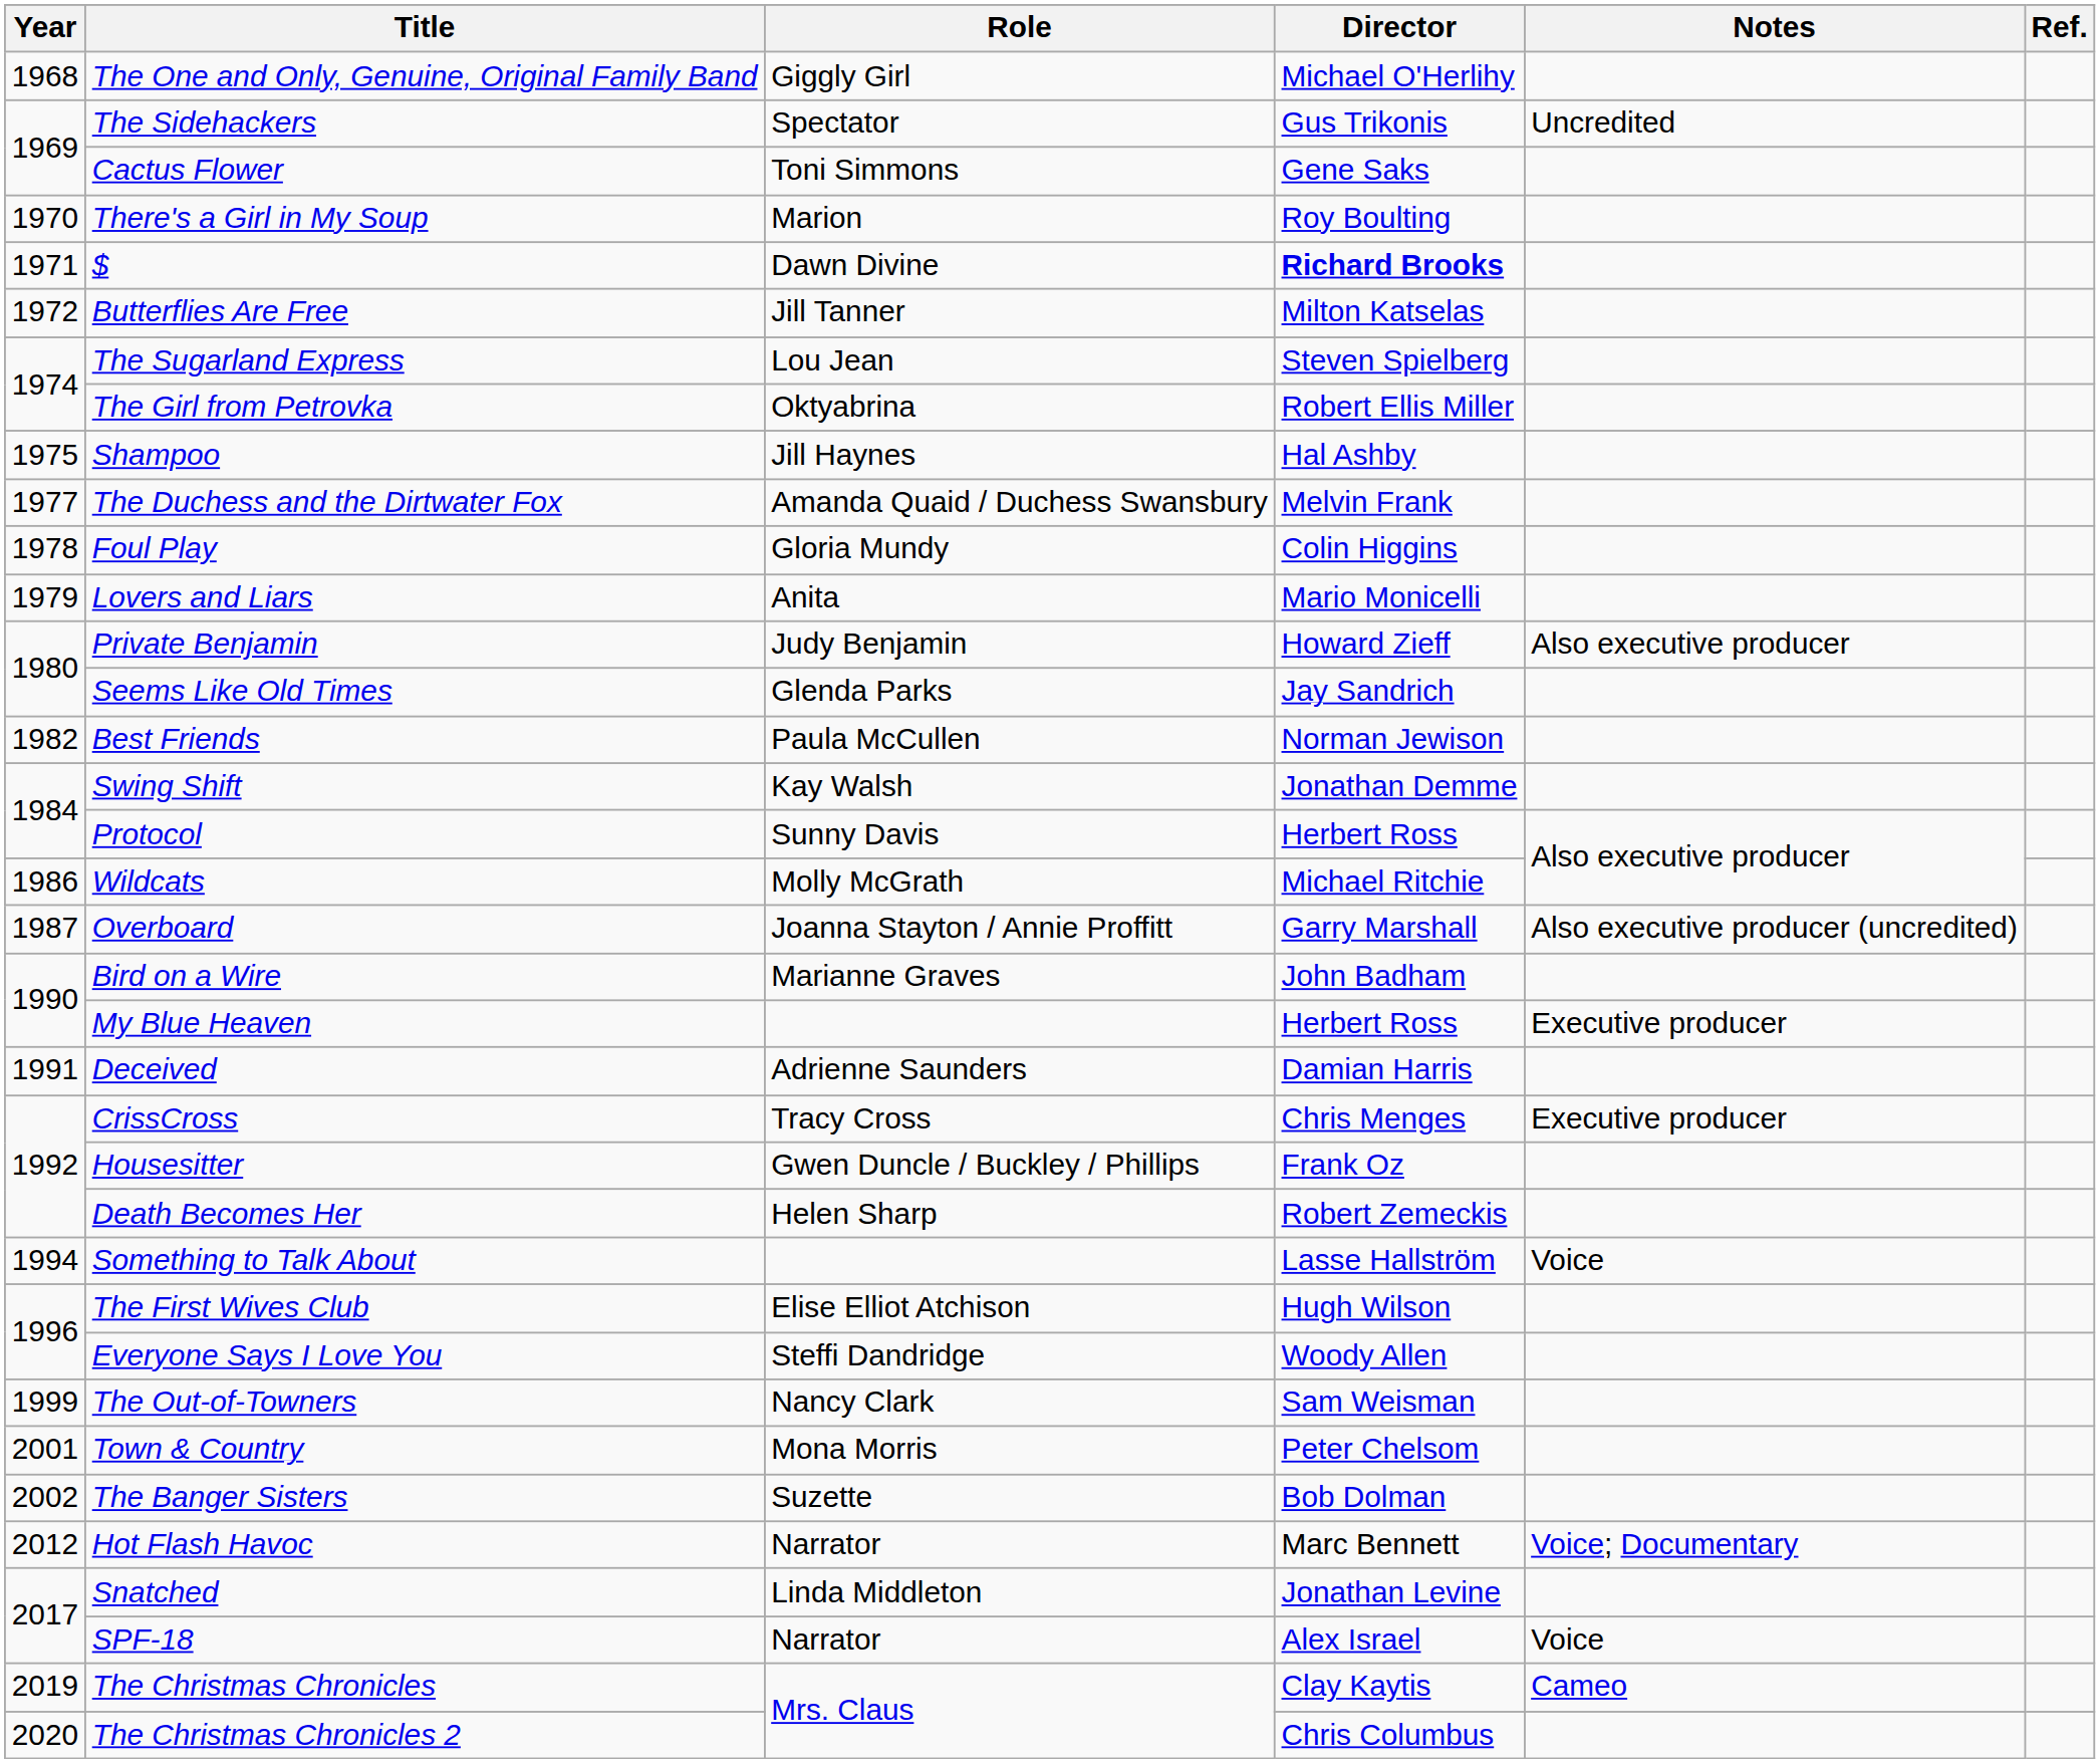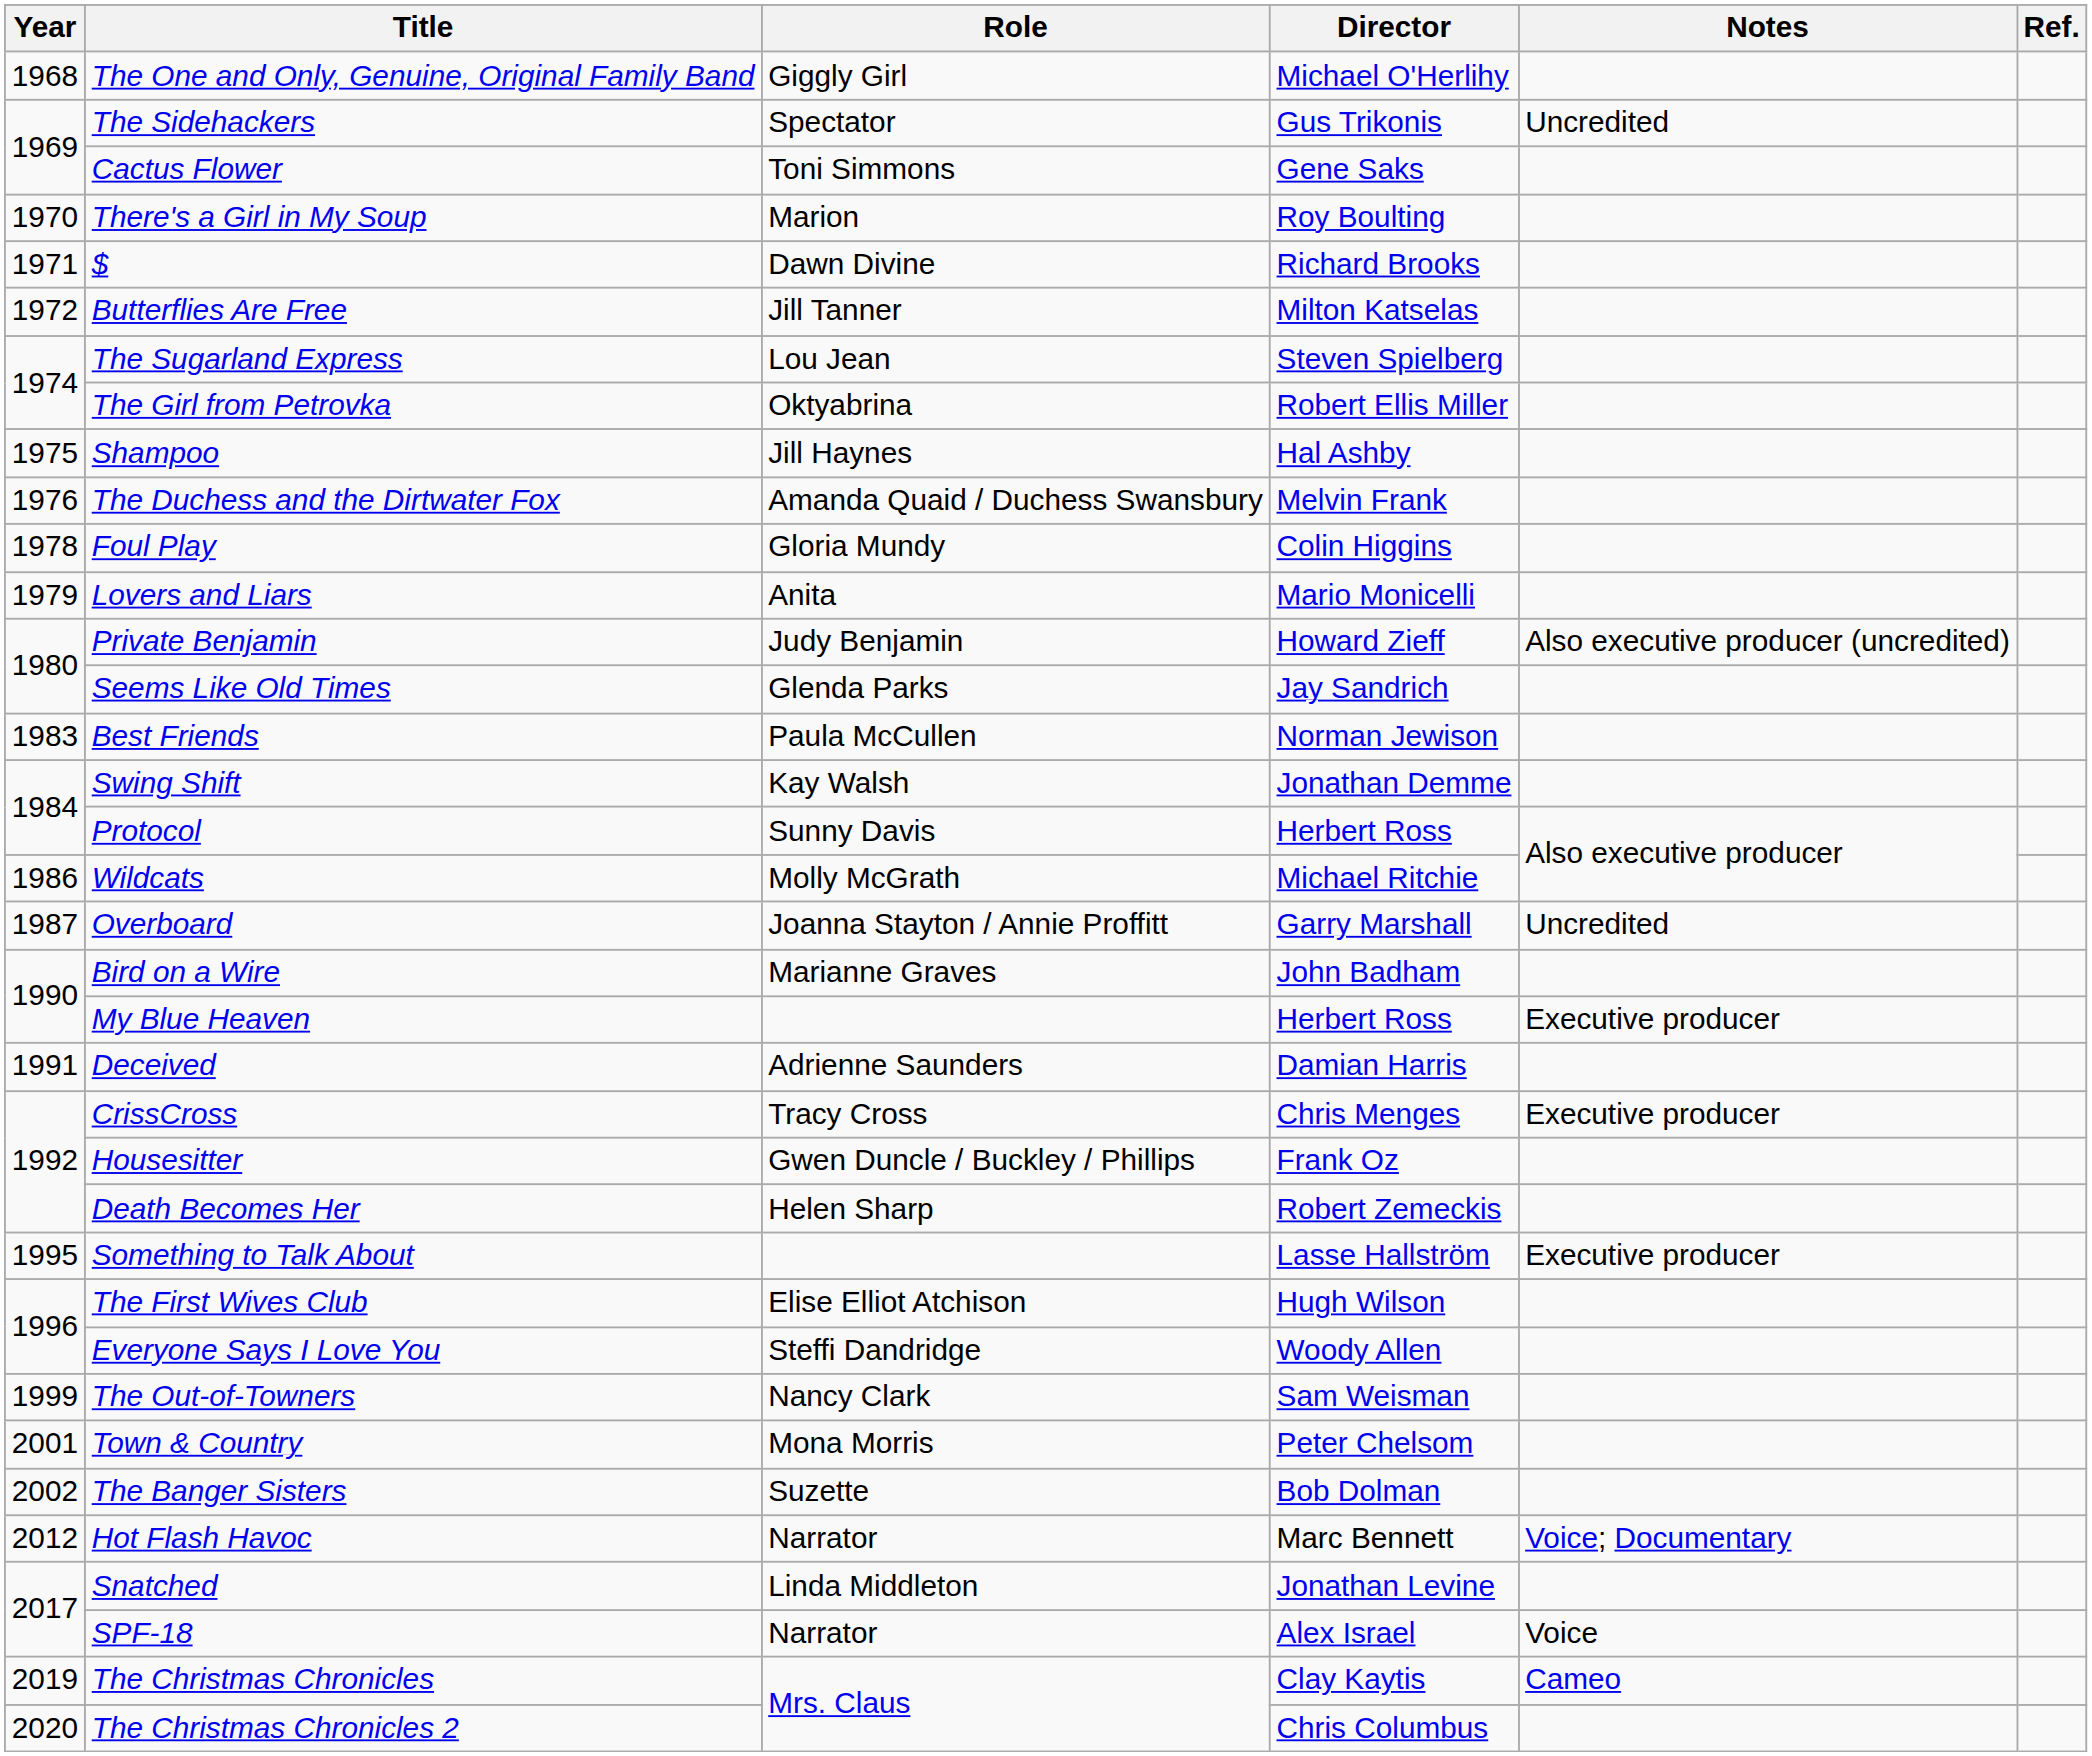 <table class="wikitable sortable">
 <tr>
 <th>Year</th>
 <th>Title</th>
 <th>Role</th>
 <th>Director</th>
 <th class="unsortable">Notes</th>
 <th class="unsortable">Ref.</th>
 </tr>
 <tr>
 <td>1968</td>
 <td><em><a href='#'>The One and Only, Genuine, Original Family Band</a></em></td>
 <td>Giggly Girl</td>
 <td><a href='#'>Michael O'Herlihy</a></td>
 <td></td>
 <td></td>
 </tr>
 <tr>
 <td rowspan="2">1969</td>
 <td><em><a href='#'>The Sidehackers</a></em></td>
 <td>Spectator</td>
 <td><a href='#'>Gus Trikonis</a></td>
 <td>Uncredited</td>
 <td></td>
 </tr>
 <tr>
 <td><em><a href='#'>Cactus Flower</a></em></td>
 <td>Toni Simmons</td>
 <td><a href='#'>Gene Saks</a></td>
 <td></td>
 <td></td>
 </tr>
 <tr>
 <td>1970</td>
 <td><em><a href='#'>There's a Girl in My Soup</a></em></td>
 <td>Marion</td>
 <td><a href='#'>Roy Boulting</a></td>
 <td></td>
 <td></td>
 </tr>
 <tr>
 <td>1971</td>
 <td><em><a href='#'>$</a></em></td>
 <td>Dawn Divine</td>
-<td><strong><a href='#'>Richard Brooks</a></strong></td>
+<td><a href='#'>Richard Brooks</a></td>
 <td></td>
 <td></td>
 </tr>
 <tr>
 <td>1972</td>
 <td><em><a href='#'>Butterflies Are Free</a></em></td>
 <td>Jill Tanner</td>
 <td><a href='#'>Milton Katselas</a></td>
 <td></td>
 <td></td>
 </tr>
 <tr>
 <td rowspan="2">1974</td>
 <td><em><a href='#'>The Sugarland Express</a></em></td>
 <td>Lou Jean</td>
 <td><a href='#'>Steven Spielberg</a></td>
 <td></td>
 <td></td>
 </tr>
 <tr>
 <td><em><a href='#'>The Girl from Petrovka</a></em></td>
 <td>Oktyabrina</td>
 <td><a href='#'>Robert Ellis Miller</a></td>
 <td></td>
 <td></td>
 </tr>
 <tr>
 <td>1975</td>
 <td><em><a href='#'>Shampoo</a></em></td>
 <td>Jill Haynes</td>
 <td><a href='#'>Hal Ashby</a></td>
 <td></td>
 <td></td>
 </tr>
 <tr>
-<td>1977</td>
+<td>1976</td>
 <td><em><a href='#'>The Duchess and the Dirtwater Fox</a></em></td>
 <td>Amanda Quaid / Duchess Swansbury</td>
 <td><a href='#'>Melvin Frank</a></td>
 <td></td>
 <td></td>
 </tr>
 <tr>
 <td>1978</td>
 <td><em><a href='#'>Foul Play</a></em></td>
 <td>Gloria Mundy</td>
 <td><a href='#'>Colin Higgins</a></td>
 <td></td>
 <td></td>
 </tr>
 <tr>
 <td>1979</td>
 <td><em><a href='#'>Lovers and Liars</a></em></td>
 <td>Anita</td>
 <td><a href='#'>Mario Monicelli</a></td>
 <td></td>
 <td></td>
 </tr>
 <tr>
 <td rowspan="2">1980</td>
 <td><em><a href='#'>Private Benjamin</a></em></td>
 <td>Judy Benjamin</td>
 <td><a href='#'>Howard Zieff</a></td>
-<td>Also executive producer</td>
+<td>Also executive producer (uncredited)</td>
 <td></td>
 </tr>
 <tr>
 <td><em><a href='#'>Seems Like Old Times</a></em></td>
 <td>Glenda Parks</td>
 <td><a href='#'>Jay Sandrich</a></td>
 <td></td>
 <td></td>
 </tr>
 <tr>
-<td>1982</td>
+<td>1983</td>
 <td><em><a href='#'>Best Friends</a></em></td>
 <td>Paula McCullen</td>
 <td><a href='#'>Norman Jewison</a></td>
 <td></td>
 <td></td>
 </tr>
 <tr>
 <td rowspan="2">1984</td>
 <td><em><a href='#'>Swing Shift</a></em></td>
 <td>Kay Walsh</td>
 <td><a href='#'>Jonathan Demme</a></td>
 <td></td>
 <td></td>
 </tr>
 <tr>
 <td><em><a href='#'>Protocol</a></em></td>
 <td>Sunny Davis</td>
 <td><a href='#'>Herbert Ross</a></td>
 <td rowspan="2">Also executive producer</td>
 <td></td>
 </tr>
 <tr>
 <td>1986</td>
 <td><em><a href='#'>Wildcats</a></em></td>
 <td>Molly McGrath</td>
 <td><a href='#'>Michael Ritchie</a></td>
 <td></td>
 </tr>
 <tr>
 <td>1987</td>
 <td><em><a href='#'>Overboard</a></em></td>
 <td>Joanna Stayton / Annie Proffitt</td>
 <td><a href='#'>Garry Marshall</a></td>
-<td>Also executive producer (uncredited)</td>
+<td>Uncredited</td>
 <td></td>
 </tr>
 <tr>
 <td rowspan=2>1990</td>
 <td><em><a href='#'>Bird on a Wire</a></em></td>
 <td>Marianne Graves</td>
 <td><a href='#'>John Badham</a></td>
 <td></td>
 <td></td>
 </tr>
 <tr>
 <td><em><a href='#'>My Blue Heaven</a></em></td>
 <td></td>
 <td><a href='#'>Herbert Ross</a></td>
 <td>Executive producer</td>
 <td></td>
 </tr>
 <tr>
 <td>1991</td>
 <td><em><a href='#'>Deceived</a></em></td>
 <td>Adrienne Saunders</td>
 <td><a href='#'>Damian Harris</a></td>
 <td></td>
 <td></td>
 </tr>
 <tr>
 <td rowspan="3">1992</td>
 <td><em><a href='#'>CrissCross</a></em></td>
 <td>Tracy Cross</td>
 <td><a href='#'>Chris Menges</a></td>
 <td>Executive producer</td>
 <td></td>
 </tr>
 <tr>
 <td><em><a href='#'>Housesitter</a></em></td>
 <td>Gwen Duncle / Buckley / Phillips</td>
 <td><a href='#'>Frank Oz</a></td>
 <td></td>
 <td></td>
 </tr>
 <tr>
 <td><em><a href='#'>Death Becomes Her</a></em></td>
 <td>Helen Sharp</td>
 <td><a href='#'>Robert Zemeckis</a></td>
 <td></td>
 <td></td>
 </tr>
 <tr>
-<td>1994</td>
+<td>1995</td>
 <td><em><a href='#'>Something to Talk About</a></em></td>
 <td></td>
 <td><a href='#'>Lasse Hallström</a></td>
-<td>Voice</td>
+<td>Executive producer</td>
 <td></td>
 </tr>
 <tr>
 <td rowspan="2">1996</td>
 <td><em><a href='#'>The First Wives Club</a></em></td>
 <td>Elise Elliot Atchison</td>
 <td><a href='#'>Hugh Wilson</a></td>
 <td></td>
 <td></td>
 </tr>
 <tr>
 <td><em><a href='#'>Everyone Says I Love You</a></em></td>
 <td>Steffi Dandridge</td>
 <td><a href='#'>Woody Allen</a></td>
 <td></td>
 <td></td>
 </tr>
 <tr>
 <td>1999</td>
 <td><em><a href='#'>The Out-of-Towners</a></em></td>
 <td>Nancy Clark</td>
 <td><a href='#'>Sam Weisman</a></td>
 <td></td>
 <td></td>
 </tr>
 <tr>
 <td>2001</td>
 <td><em><a href='#'>Town & Country</a></em></td>
 <td>Mona Morris</td>
 <td><a href='#'>Peter Chelsom</a></td>
 <td></td>
 <td></td>
 </tr>
 <tr>
 <td>2002</td>
 <td><em><a href='#'>The Banger Sisters</a></em></td>
 <td>Suzette</td>
 <td><a href='#'>Bob Dolman</a></td>
 <td></td>
 <td></td>
 </tr>
 <tr>
 <td>2012</td>
 <td><em><a href='#'>Hot Flash Havoc</a></em></td>
 <td>Narrator</td>
 <td>Marc Bennett</td>
 <td><a href='#'>Voice</a>; <a href='#'>Documentary</a></td>
 <td></td>
 </tr>
 <tr>
 <td rowspan="2">2017</td>
 <td><em><a href='#'>Snatched</a></em></td>
 <td>Linda Middleton</td>
 <td><a href='#'>Jonathan Levine</a></td>
 <td></td>
 <td></td>
 </tr>
 <tr>
 <td><em><a href='#'>SPF-18</a></em></td>
 <td>Narrator</td>
 <td><a href='#'>Alex Israel</a></td>
 <td>Voice</td>
 <td></td>
 </tr>
 <tr>
 <td>2019</td>
 <td><em><a href='#'>The Christmas Chronicles</a></em></td>
 <td rowspan="2"><a href='#'>Mrs. Claus</a></td>
 <td><a href='#'>Clay Kaytis</a></td>
 <td><a href='#'>Cameo</a></td>
 <td></td>
 </tr>
 <tr>
 <td>2020</td>
 <td><em><a href='#'>The Christmas Chronicles 2</a></em></td>
 <td><a href='#'>Chris Columbus</a></td>
 <td></td>
 <td></td>
 </tr>
 </table>
